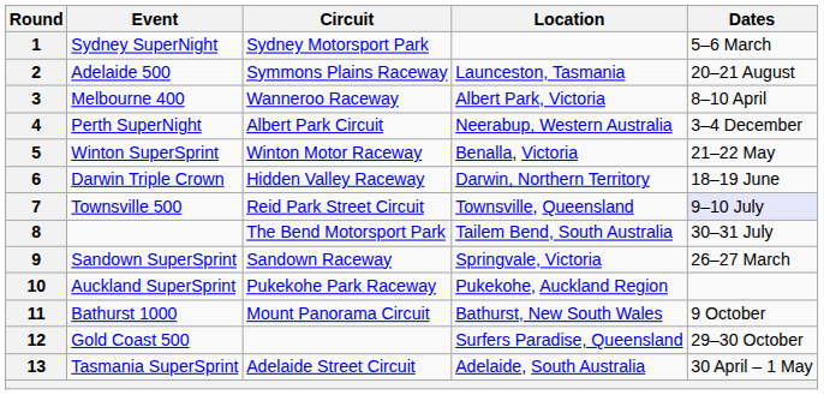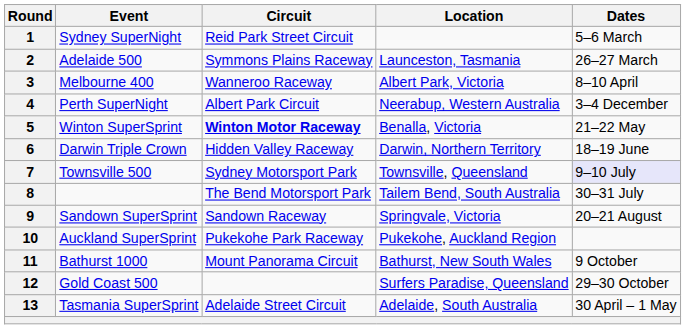 <table class="wikitable" style="font-size: 85%">
 <tr>
 <th>Round</th>
 <th>Event</th>
 <th>Circuit</th>
 <th>Location</th>
 <th>Dates</th>
 </tr>
 <tr>
 <th align="center">1</th>
 <td><a href='#'>Sydney SuperNight</a></td>
-<td> <a href='#'>Sydney Motorsport Park</a></td>
+<td> <a href='#'>Reid Park Street Circuit</a></td>
 <td></td>
 <td>5–6 March</td>
 </tr>
 <tr>
 <th align="center">2</th>
 <td><a href='#'>Adelaide 500</a></td>
 <td> <a href='#'>Symmons Plains Raceway</a></td>
 <td><a href='#'>Launceston, Tasmania</a></td>
-<td>20–21 August</td>
+<td>26–27 March</td>
 </tr>
 <tr>
 <th align="center">3</th>
 <td><a href='#'>Melbourne 400</a></td>
 <td> <a href='#'>Wanneroo Raceway</a></td>
 <td><a href='#'>Albert Park, Victoria</a></td>
 <td>8–10 April</td>
 </tr>
 <tr>
 <th align="center">4</th>
 <td><a href='#'>Perth SuperNight</a></td>
 <td> <a href='#'>Albert Park Circuit</a></td>
 <td><a href='#'>Neerabup, Western Australia</a></td>
 <td>3–4 December</td>
 </tr>
 <tr>
 <th align="center">5</th>
 <td><a href='#'>Winton SuperSprint</a></td>
-<td> <a href='#'>Winton Motor Raceway</a></td>
+<td><strong> <a href='#'>Winton Motor Raceway</a></strong></td>
 <td><a href='#'>Benalla</a>, <a href='#'>Victoria</a></td>
 <td>21–22 May</td>
 </tr>
 <tr>
 <th align="center">6</th>
 <td><a href='#'>Darwin Triple Crown</a></td>
 <td> <a href='#'>Hidden Valley Raceway</a></td>
 <td><a href='#'>Darwin, Northern Territory</a></td>
 <td>18–19 June</td>
 </tr>
 <tr>
 <th align="center">7</th>
 <td><a href='#'>Townsville 500</a></td>
-<td> <a href='#'>Reid Park Street Circuit</a></td>
+<td> <a href='#'>Sydney Motorsport Park</a></td>
 <td><a href='#'>Townsville</a>, <a href='#'>Queensland</a></td>
 <td style="background: lavender;">9–10 July</td>
 </tr>
 <tr>
 <th align="center">8</th>
 <td></td>
 <td> <a href='#'>The Bend Motorsport Park</a></td>
 <td><a href='#'>Tailem Bend, South Australia</a></td>
 <td>30–31 July</td>
 </tr>
 <tr>
 <th align="center">9</th>
 <td><a href='#'>Sandown SuperSprint</a></td>
 <td> <a href='#'>Sandown Raceway</a></td>
 <td><a href='#'>Springvale, Victoria</a></td>
-<td>26–27 March</td>
+<td>20–21 August</td>
 </tr>
 <tr>
 <th aligm="center">10</th>
 <td><a href='#'>Auckland SuperSprint</a></td>
 <td> <a href='#'>Pukekohe Park Raceway</a></td>
 <td><a href='#'>Pukekohe</a>, <a href='#'>Auckland Region</a></td>
 <td></td>
 </tr>
 <tr>
 <th align="center">11</th>
 <td><a href='#'>Bathurst 1000</a></td>
 <td> <a href='#'>Mount Panorama Circuit</a></td>
 <td><a href='#'>Bathurst, New South Wales</a></td>
 <td>9 October</td>
 </tr>
 <tr>
 <th align="center">12</th>
 <td><a href='#'>Gold Coast 500</a></td>
 <td></td>
 <td><a href='#'>Surfers Paradise, Queensland</a></td>
 <td>29–30 October</td>
 </tr>
 <tr>
 <th align="center">13</th>
 <td><a href='#'>Tasmania SuperSprint</a></td>
 <td> <a href='#'>Adelaide Street Circuit</a></td>
 <td><a href='#'>Adelaide</a>, <a href='#'>South Australia</a></td>
 <td>30 April – 1 May</td>
 </tr>
 <tr>
 <th colspan="5"></th>
 </tr>
 </table>
